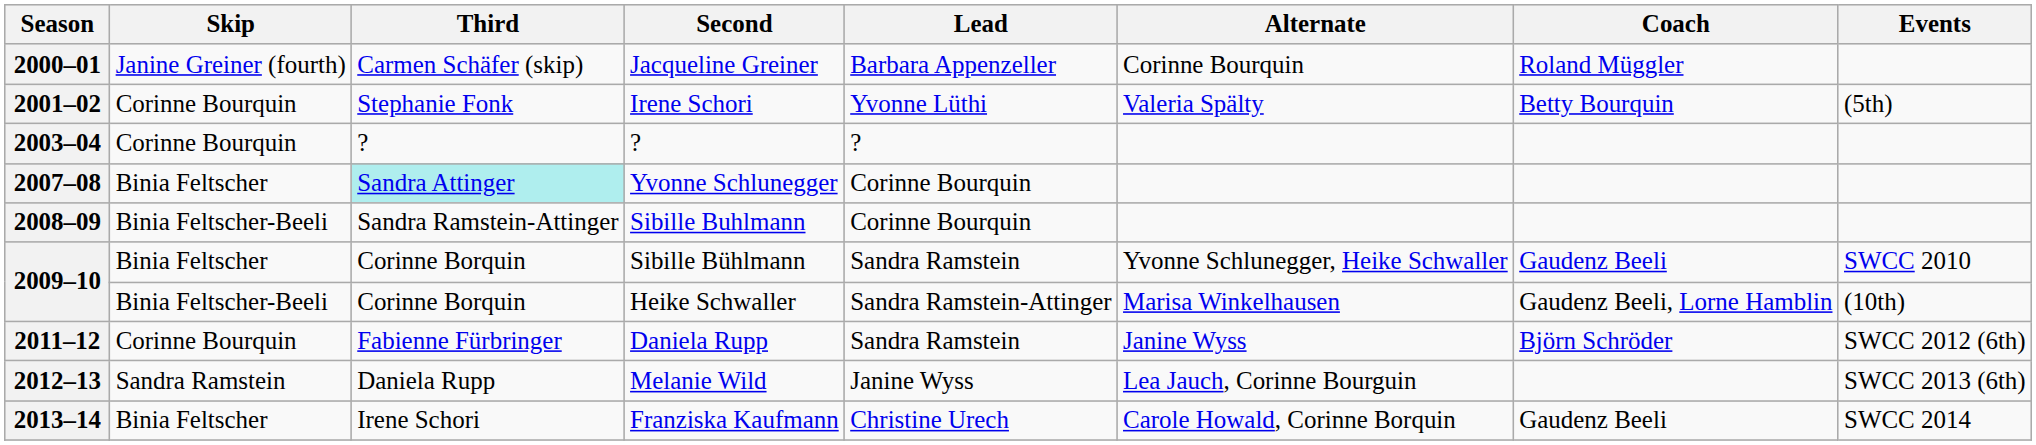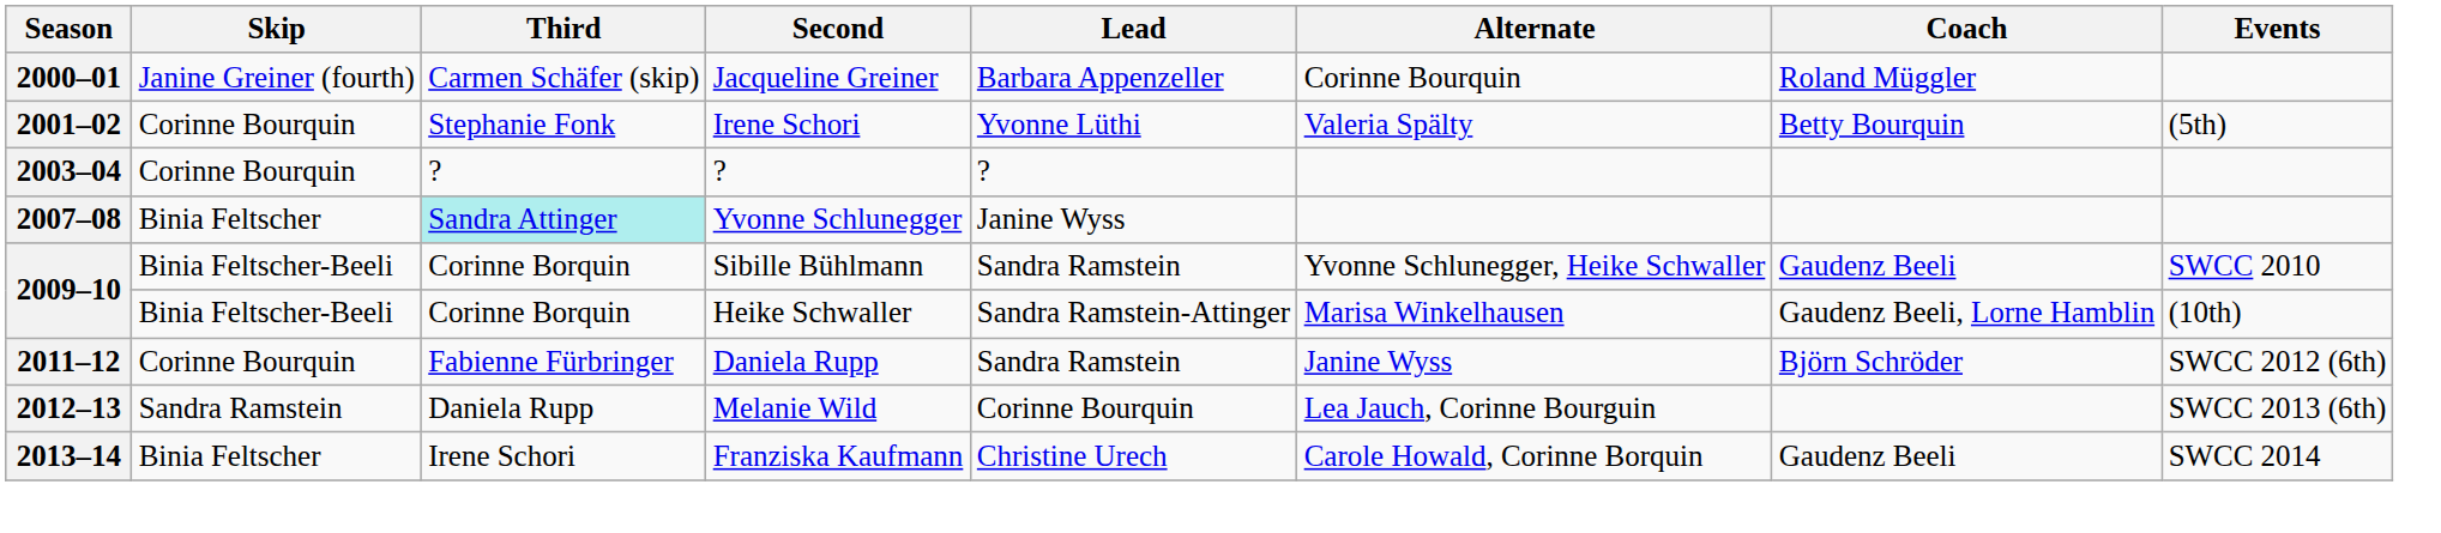 <table class="wikitable">
 <tr>
 <th scope="col" width=60>Season</th>
 <th scope="col">Skip</th>
 <th scope="col">Third</th>
 <th scope="col">Second</th>
 <th scope="col">Lead</th>
 <th scope="col">Alternate</th>
 <th scope="col">Coach</th>
 <th scope="col">Events</th>
 </tr>
 <tr>
 <th scope="row">2000–01</th>
 <td><a href='#'>Janine Greiner</a> (fourth)</td>
 <td><a href='#'>Carmen Schäfer</a> (skip)</td>
 <td><a href='#'>Jacqueline Greiner</a></td>
 <td><a href='#'>Barbara Appenzeller</a></td>
 <td>Corinne Bourquin</td>
 <td><a href='#'>Roland Müggler</a></td>
 <td> </td>
 </tr>
 <tr>
 <th scope="row">2001–02</th>
 <td>Corinne Bourquin</td>
 <td><a href='#'>Stephanie Fonk</a></td>
 <td><a href='#'>Irene Schori</a></td>
 <td><a href='#'>Yvonne Lüthi</a></td>
 <td><a href='#'>Valeria Spälty</a></td>
 <td><a href='#'>Betty Bourquin</a></td>
 <td> (5th)</td>
 </tr>
 <tr>
 <th scope="row">2003–04</th>
 <td>Corinne Bourquin</td>
 <td>?</td>
 <td>?</td>
 <td>?</td>
 <td></td>
 <td></td>
 <td></td>
 </tr>
 <tr>
 <th scope="row">2007–08</th>
 <td>Binia Feltscher</td>
 <td style="background: paleturquoise;"><a href='#'>Sandra Attinger</a></td>
 <td><a href='#'>Yvonne Schlunegger</a></td>
-<td>Corinne Bourquin</td>
-<td></td>
-<td></td>
-<td></td>
-</tr>
-<tr>
-<th scope="row">2008–09</th>
-<td>Binia Feltscher-Beeli</td>
-<td>Sandra Ramstein-Attinger</td>
-<td><a href='#'>Sibille Buhlmann</a></td>
-<td>Corinne Bourquin</td>
+<td>Janine Wyss</td>
 <td></td>
 <td></td>
 <td></td>
 </tr>
 <tr>
 <th scope="row" rowspan=2>2009–10</th>
-<td>Binia Feltscher</td>
+<td>Binia Feltscher-Beeli</td>
 <td>Corinne Borquin</td>
 <td>Sibille Bühlmann</td>
 <td>Sandra Ramstein</td>
 <td>Yvonne Schlunegger, <a href='#'>Heike Schwaller</a></td>
 <td><a href='#'>Gaudenz Beeli</a></td>
 <td><a href='#'>SWCC</a> 2010 </td>
 </tr>
 <tr>
 <td>Binia Feltscher-Beeli</td>
 <td>Corinne Borquin</td>
 <td>Heike Schwaller</td>
 <td>Sandra Ramstein-Attinger</td>
 <td><a href='#'>Marisa Winkelhausen</a></td>
 <td>Gaudenz Beeli, <a href='#'>Lorne Hamblin</a></td>
 <td> (10th)</td>
 </tr>
 <tr>
 <th scope="row">2011–12</th>
 <td>Corinne Bourquin</td>
 <td><a href='#'>Fabienne Fürbringer</a></td>
 <td><a href='#'>Daniela Rupp</a></td>
 <td>Sandra Ramstein</td>
 <td><a href='#'>Janine Wyss</a></td>
 <td><a href='#'>Björn Schröder</a></td>
 <td>SWCC 2012 (6th)</td>
 </tr>
 <tr>
 <th scope="row">2012–13</th>
 <td>Sandra Ramstein</td>
 <td>Daniela Rupp</td>
 <td><a href='#'>Melanie Wild</a></td>
-<td>Janine Wyss</td>
+<td>Corinne Bourquin</td>
 <td><a href='#'>Lea Jauch</a>, Corinne Bourguin</td>
 <td></td>
 <td>SWCC 2013 (6th)</td>
 </tr>
 <tr>
 <th scope="row">2013–14</th>
 <td>Binia Feltscher</td>
 <td>Irene Schori</td>
 <td><a href='#'>Franziska Kaufmann</a></td>
 <td><a href='#'>Christine Urech</a></td>
 <td><a href='#'>Carole Howald</a>, Corinne Borquin</td>
 <td>Gaudenz Beeli</td>
 <td>SWCC 2014 </td>
 </tr>
 </table>
